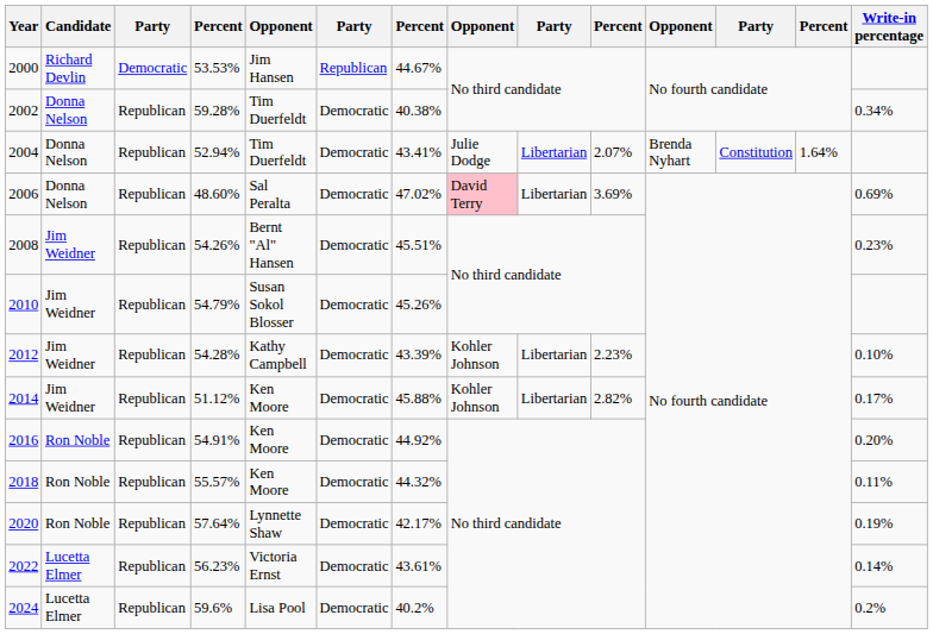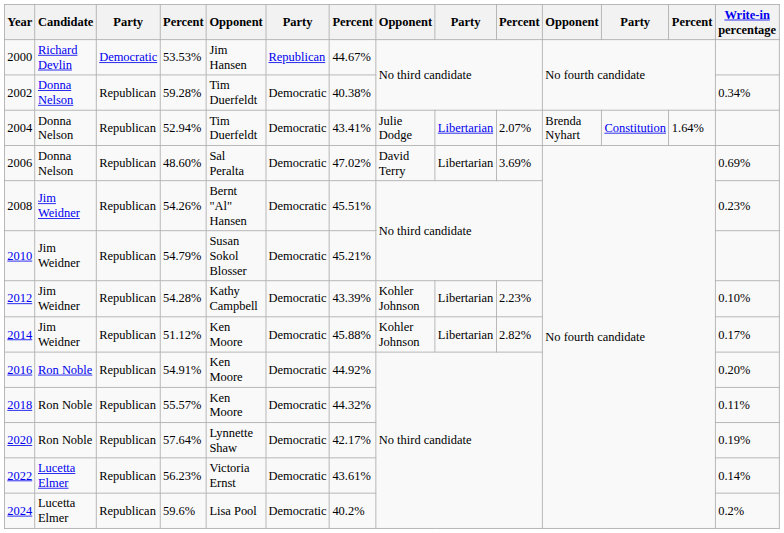 <table class="wikitable sortable" style="margin:0.5em auto; font-size:95%;">
 <tr>
 <th>Year</th>
 <th>Candidate</th>
 <th>Party</th>
 <th>Percent</th>
 <th>Opponent</th>
 <th>Party</th>
 <th>Percent</th>
 <th>Opponent</th>
 <th>Party</th>
 <th>Percent</th>
 <th>Opponent</th>
 <th>Party</th>
 <th>Percent</th>
 <th><a href='#'>Write-in</a> percentage</th>
 </tr>
 <tr>
 <td>2000</td>
 <td><a href='#'>Richard Devlin</a></td>
 <td><a href='#'>Democratic</a></td>
 <td>53.53%</td>
 <td>Jim Hansen</td>
 <td><a href='#'>Republican</a></td>
 <td>44.67%</td>
 <td colspan="3" rowspan="2">No third candidate</td>
 <td colspan="3" rowspan="2">No fourth candidate</td>
 <td></td>
 </tr>
 <tr>
 <td>2002</td>
 <td><a href='#'>Donna Nelson</a></td>
 <td>Republican</td>
 <td>59.28%</td>
 <td>Tim Duerfeldt</td>
 <td>Democratic</td>
 <td>40.38%</td>
 <td>0.34%</td>
 </tr>
 <tr>
 <td>2004</td>
 <td>Donna Nelson</td>
 <td>Republican</td>
 <td>52.94%</td>
 <td>Tim Duerfeldt</td>
 <td>Democratic</td>
 <td>43.41%</td>
 <td>Julie Dodge</td>
 <td><a href='#'>Libertarian</a></td>
 <td>2.07%</td>
 <td>Brenda Nyhart</td>
 <td><a href='#'>Constitution</a></td>
 <td>1.64%</td>
 <td></td>
 </tr>
 <tr>
 <td>2006</td>
 <td>Donna Nelson</td>
 <td>Republican</td>
 <td>48.60%</td>
 <td>Sal Peralta</td>
 <td>Democratic</td>
 <td>47.02%</td>
-<td style="background: pink;">David Terry</td>
+<td>David Terry</td>
 <td>Libertarian</td>
 <td>3.69%</td>
 <td colspan="3" rowspan="10">No fourth candidate</td>
 <td>0.69%</td>
 </tr>
 <tr>
 <td>2008</td>
 <td><a href='#'>Jim Weidner</a></td>
 <td>Republican</td>
 <td>54.26%</td>
 <td>Bernt "Al" Hansen</td>
 <td>Democratic</td>
 <td>45.51%</td>
 <td colspan="3" rowspan="2">No third candidate</td>
 <td>0.23%</td>
 </tr>
 <tr>
 <td><a href='#'>2010</a></td>
 <td>Jim Weidner</td>
 <td>Republican</td>
 <td>54.79%</td>
 <td>Susan Sokol Blosser</td>
 <td>Democratic</td>
-<td>45.26%</td>
+<td>45.21%</td>
 </tr>
 <tr>
 <td><a href='#'>2012</a></td>
 <td>Jim Weidner</td>
 <td>Republican</td>
 <td>54.28%</td>
 <td>Kathy Campbell</td>
 <td>Democratic</td>
 <td>43.39%</td>
 <td>Kohler Johnson</td>
 <td>Libertarian</td>
 <td>2.23%</td>
 <td>0.10%</td>
 </tr>
 <tr>
 <td><a href='#'>2014</a></td>
 <td>Jim Weidner</td>
 <td>Republican</td>
 <td>51.12%</td>
 <td>Ken Moore</td>
 <td>Democratic</td>
 <td>45.88%</td>
 <td>Kohler Johnson</td>
 <td>Libertarian</td>
 <td>2.82%</td>
 <td>0.17%</td>
 </tr>
 <tr>
 <td><a href='#'>2016</a></td>
 <td><a href='#'>Ron Noble</a></td>
 <td>Republican</td>
 <td>54.91%</td>
 <td>Ken Moore</td>
 <td>Democratic</td>
 <td>44.92%</td>
 <td colspan="3" rowspan="5">No third candidate</td>
 <td>0.20%</td>
 </tr>
 <tr>
 <td><a href='#'>2018</a></td>
 <td>Ron Noble</td>
 <td>Republican</td>
 <td>55.57%</td>
 <td>Ken Moore</td>
 <td>Democratic</td>
 <td>44.32%</td>
 <td>0.11%</td>
 </tr>
 <tr>
 <td><a href='#'>2020</a></td>
 <td>Ron Noble</td>
 <td>Republican</td>
 <td>57.64%</td>
 <td>Lynnette Shaw</td>
 <td>Democratic</td>
 <td>42.17%</td>
 <td>0.19%</td>
 </tr>
 <tr>
 <td><a href='#'>2022</a></td>
 <td><a href='#'>Lucetta Elmer</a></td>
 <td>Republican</td>
 <td>56.23%</td>
 <td>Victoria Ernst</td>
 <td>Democratic</td>
 <td>43.61%</td>
 <td>0.14%</td>
 </tr>
 <tr>
 <td><a href='#'>2024</a></td>
 <td>Lucetta Elmer</td>
 <td>Republican</td>
 <td>59.6%</td>
 <td>Lisa Pool</td>
 <td>Democratic</td>
 <td>40.2%</td>
 <td>0.2%</td>
 </tr>
 </table>
